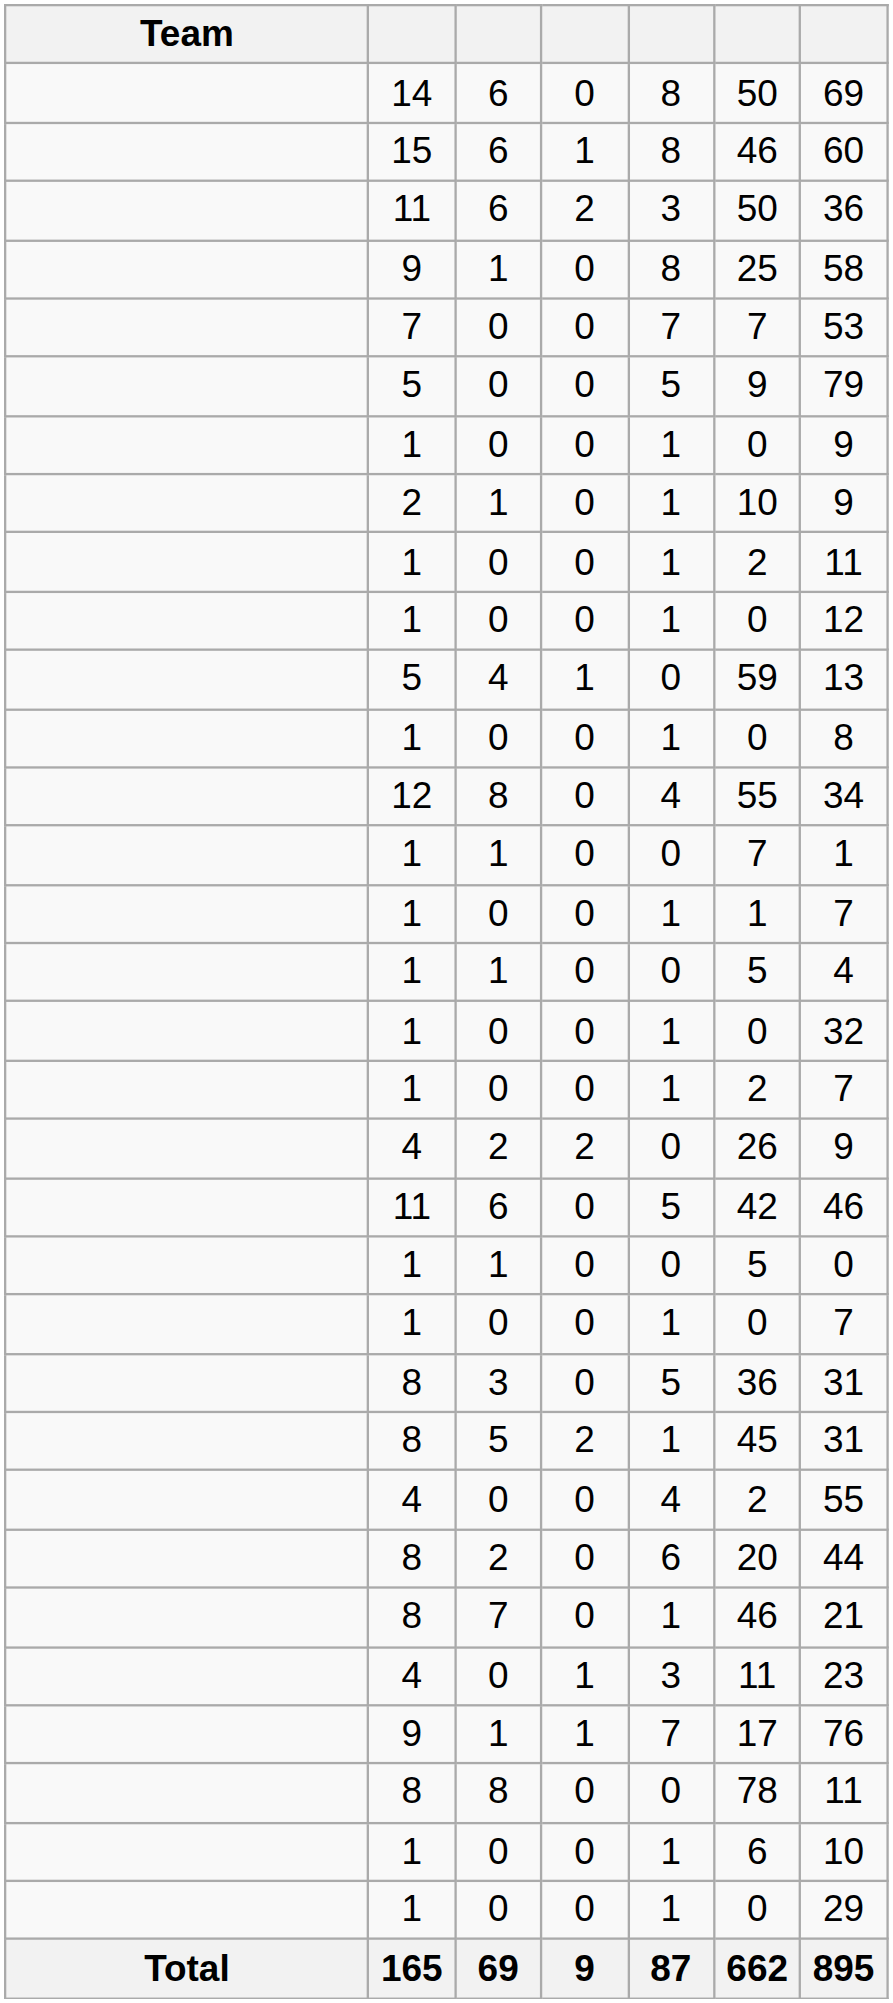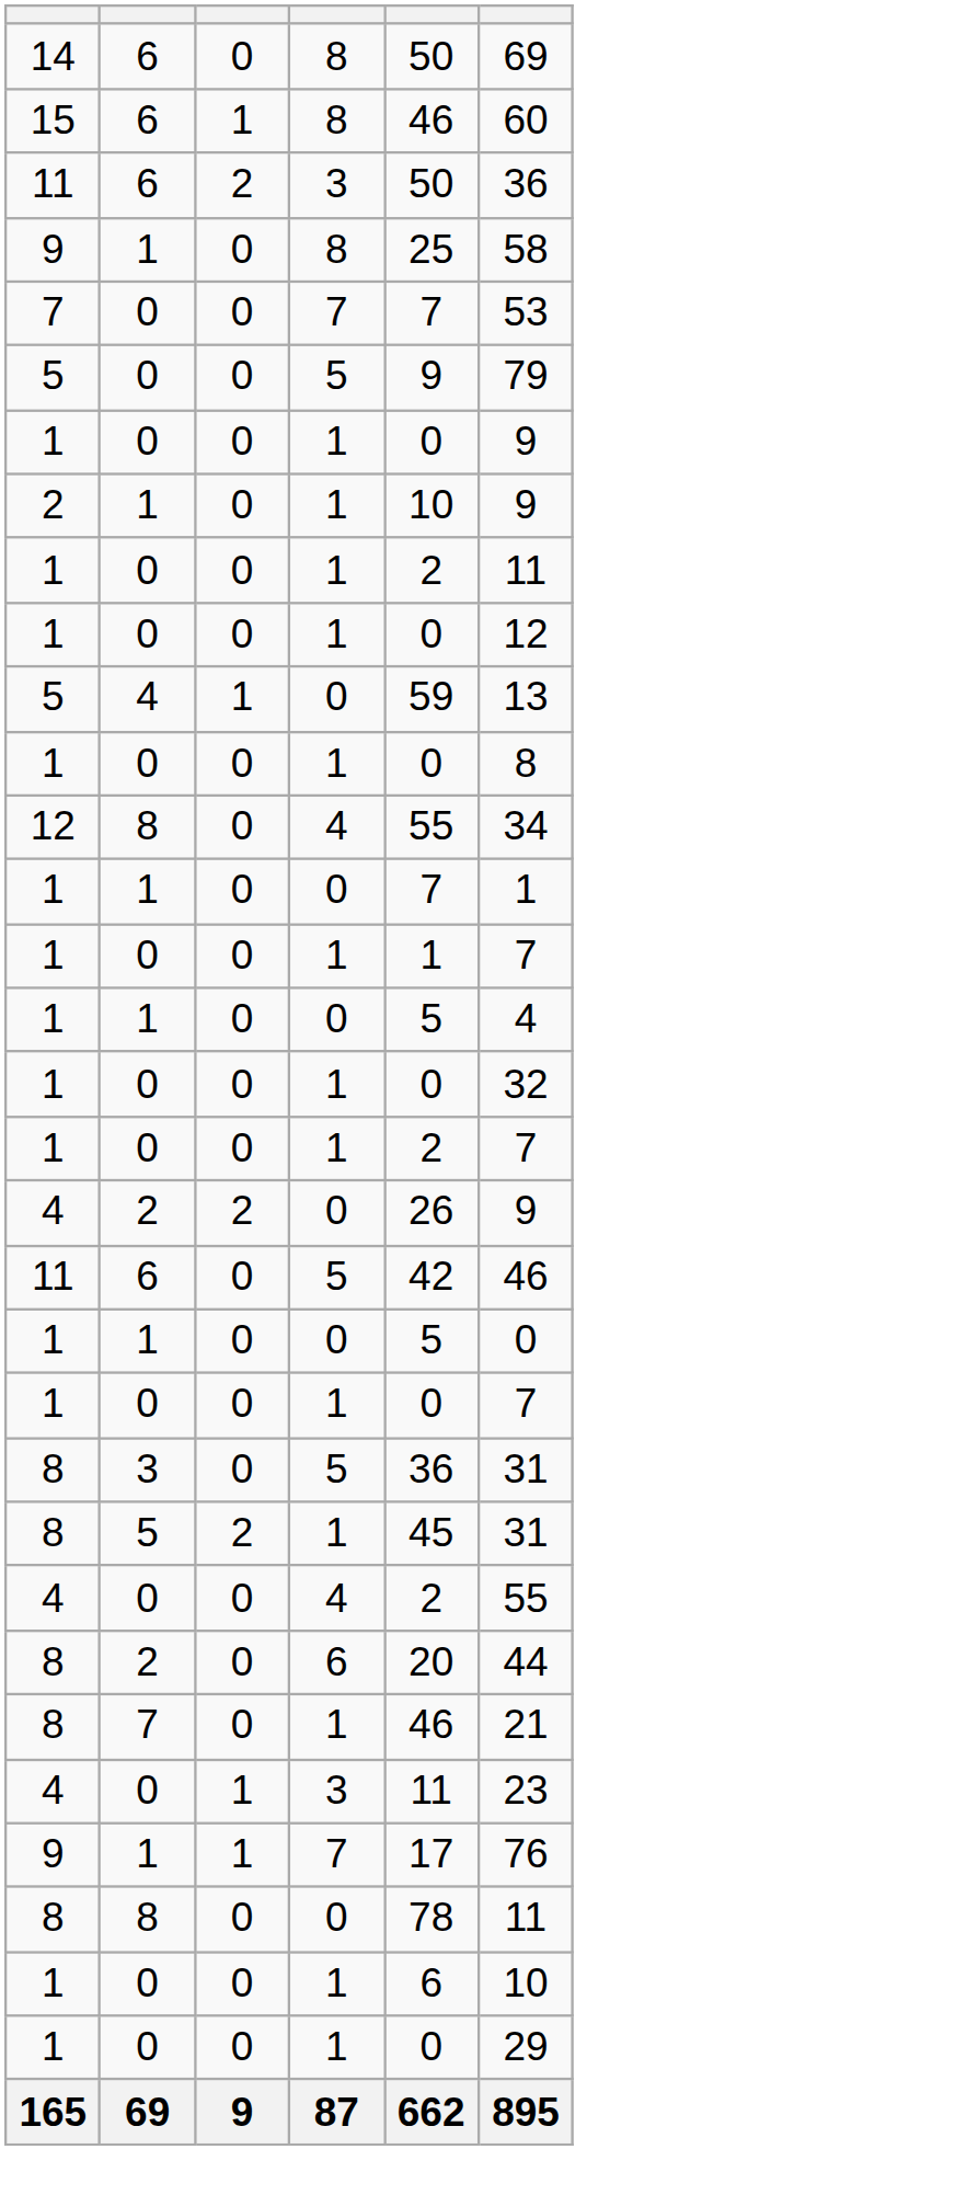 <table class="wikitable sortable" style="text-align:center;">
 <tr>
-<th width=150>Team</th>
 <th width=30></th>
 <th width=30></th>
 <th width=30></th>
 <th width=30></th>
 <th width=30></th>
 <th width=30></th>
 </tr>
 <tr>
-<td align=left></td>
 <td>14</td>
 <td>6</td>
 <td>0</td>
 <td>8</td>
 <td>50</td>
 <td>69</td>
 </tr>
 <tr>
-<td align=left></td>
 <td>15</td>
 <td>6</td>
 <td>1</td>
 <td>8</td>
 <td>46</td>
 <td>60</td>
 </tr>
 <tr>
-<td align=left></td>
 <td>11</td>
 <td>6</td>
 <td>2</td>
 <td>3</td>
 <td>50</td>
 <td>36</td>
 </tr>
 <tr>
-<td align=left></td>
 <td>9</td>
 <td>1</td>
 <td>0</td>
 <td>8</td>
 <td>25</td>
 <td>58</td>
 </tr>
 <tr>
-<td align=left></td>
 <td>7</td>
 <td>0</td>
 <td>0</td>
 <td>7</td>
 <td>7</td>
 <td>53</td>
 </tr>
 <tr>
-<td align=left></td>
 <td>5</td>
 <td>0</td>
 <td>0</td>
 <td>5</td>
 <td>9</td>
 <td>79</td>
 </tr>
 <tr>
-<td align=left></td>
 <td>1</td>
 <td>0</td>
 <td>0</td>
 <td>1</td>
 <td>0</td>
 <td>9</td>
 </tr>
 <tr>
-<td align=left></td>
 <td>2</td>
 <td>1</td>
 <td>0</td>
 <td>1</td>
 <td>10</td>
 <td>9</td>
 </tr>
 <tr>
-<td align=left></td>
 <td>1</td>
 <td>0</td>
 <td>0</td>
 <td>1</td>
 <td>2</td>
 <td>11</td>
 </tr>
 <tr>
-<td align=left></td>
 <td>1</td>
 <td>0</td>
 <td>0</td>
 <td>1</td>
 <td>0</td>
 <td>12</td>
 </tr>
 <tr>
-<td align=left></td>
 <td>5</td>
 <td>4</td>
 <td>1</td>
 <td>0</td>
 <td>59</td>
 <td>13</td>
 </tr>
 <tr>
-<td align=left></td>
 <td>1</td>
 <td>0</td>
 <td>0</td>
 <td>1</td>
 <td>0</td>
 <td>8</td>
 </tr>
 <tr>
-<td align=left></td>
 <td>12</td>
 <td>8</td>
 <td>0</td>
 <td>4</td>
 <td>55</td>
 <td>34</td>
 </tr>
 <tr>
-<td align=left></td>
 <td>1</td>
 <td>1</td>
 <td>0</td>
 <td>0</td>
 <td>7</td>
 <td>1</td>
 </tr>
 <tr>
-<td align=left></td>
 <td>1</td>
 <td>0</td>
 <td>0</td>
 <td>1</td>
 <td>1</td>
 <td>7</td>
 </tr>
 <tr>
-<td align=left></td>
 <td>1</td>
 <td>1</td>
 <td>0</td>
 <td>0</td>
 <td>5</td>
 <td>4</td>
 </tr>
 <tr>
-<td align=left></td>
 <td>1</td>
 <td>0</td>
 <td>0</td>
 <td>1</td>
 <td>0</td>
 <td>32</td>
 </tr>
 <tr>
-<td align=left></td>
 <td>1</td>
 <td>0</td>
 <td>0</td>
 <td>1</td>
 <td>2</td>
 <td>7</td>
 </tr>
 <tr>
-<td align=left></td>
 <td>4</td>
 <td>2</td>
 <td>2</td>
 <td>0</td>
 <td>26</td>
 <td>9</td>
 </tr>
 <tr>
-<td align=left></td>
 <td>11</td>
 <td>6</td>
 <td>0</td>
 <td>5</td>
 <td>42</td>
 <td>46</td>
 </tr>
 <tr>
-<td align=left></td>
 <td>1</td>
 <td>1</td>
 <td>0</td>
 <td>0</td>
 <td>5</td>
 <td>0</td>
 </tr>
 <tr>
-<td align=left></td>
 <td>1</td>
 <td>0</td>
 <td>0</td>
 <td>1</td>
 <td>0</td>
 <td>7</td>
 </tr>
 <tr>
-<td align=left></td>
 <td>8</td>
 <td>3</td>
 <td>0</td>
 <td>5</td>
 <td>36</td>
 <td>31</td>
 </tr>
 <tr>
-<td align=left></td>
 <td>8</td>
 <td>5</td>
 <td>2</td>
 <td>1</td>
 <td>45</td>
 <td>31</td>
 </tr>
 <tr>
-<td align=left></td>
 <td>4</td>
 <td>0</td>
 <td>0</td>
 <td>4</td>
 <td>2</td>
 <td>55</td>
 </tr>
 <tr>
-<td align=left></td>
 <td>8</td>
 <td>2</td>
 <td>0</td>
 <td>6</td>
 <td>20</td>
 <td>44</td>
 </tr>
 <tr>
-<td align=left></td>
 <td>8</td>
 <td>7</td>
 <td>0</td>
 <td>1</td>
 <td>46</td>
 <td>21</td>
 </tr>
 <tr>
-<td align=left></td>
 <td>4</td>
 <td>0</td>
 <td>1</td>
 <td>3</td>
 <td>11</td>
 <td>23</td>
 </tr>
 <tr>
-<td align=left></td>
 <td>9</td>
 <td>1</td>
 <td>1</td>
 <td>7</td>
 <td>17</td>
 <td>76</td>
 </tr>
 <tr>
-<td align=left></td>
 <td>8</td>
 <td>8</td>
 <td>0</td>
 <td>0</td>
 <td>78</td>
 <td>11</td>
 </tr>
 <tr>
-<td align=left></td>
 <td>1</td>
 <td>0</td>
 <td>0</td>
 <td>1</td>
 <td>6</td>
 <td>10</td>
 </tr>
 <tr>
-<td align=left></td>
 <td>1</td>
 <td>0</td>
 <td>0</td>
 <td>1</td>
 <td>0</td>
 <td>29</td>
 </tr>
 <tr class="sortbottom">
-<th>Total</th>
 <th>165</th>
 <th>69</th>
 <th>9</th>
 <th>87</th>
 <th>662</th>
 <th>895</th>
 </tr>
 </table>
